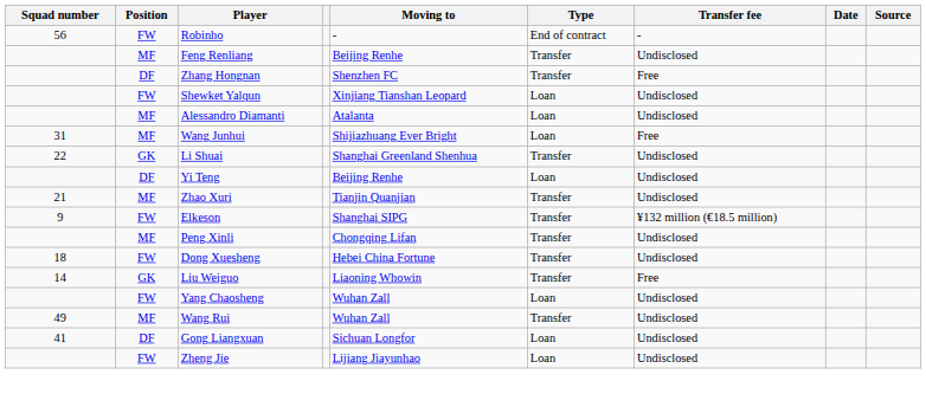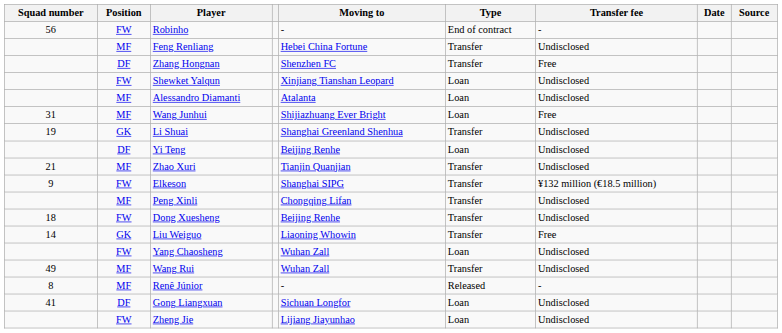 <table class="wikitable sortable" style="width:90%; text-align:left; font-size:95%;">
 <tr>
 <th>Squad number</th>
 <th>Position</th>
 <th>Player</th>
 <th></th>
 <th>Moving to</th>
 <th>Type</th>
 <th>Transfer fee</th>
 <th>Date</th>
 <th>Source</th>
 </tr>
 <tr>
 <td align=center>56</td>
 <td align=center><a href='#'>FW</a></td>
 <td align=left> <a href='#'>Robinho</a></td>
 <td align=center></td>
 <td align=left>-</td>
 <td>End of contract</td>
 <td>-</td>
 <td></td>
 <td align=center></td>
 </tr>
 <tr>
 <td align=center></td>
 <td align=center><a href='#'>MF</a></td>
 <td align=left> <a href='#'>Feng Renliang</a></td>
 <td align=center></td>
-<td align=left> <a href='#'>Beijing Renhe</a></td>
+<td align=left> <a href='#'>Hebei China Fortune</a></td>
 <td>Transfer</td>
 <td>Undisclosed</td>
 <td></td>
 <td align=center></td>
 </tr>
 <tr>
 <td align=center></td>
 <td align=center><a href='#'>DF</a></td>
 <td align=left> <a href='#'>Zhang Hongnan</a></td>
 <td align=center></td>
 <td align=left> <a href='#'>Shenzhen FC</a></td>
 <td>Transfer</td>
 <td>Free</td>
 <td></td>
 <td align=center></td>
 </tr>
 <tr>
 <td align=center></td>
 <td align=center><a href='#'>FW</a></td>
 <td align=left> <a href='#'>Shewket Yalqun</a></td>
 <td align=center></td>
 <td align=left> <a href='#'>Xinjiang Tianshan Leopard</a></td>
 <td>Loan</td>
 <td>Undisclosed</td>
 <td></td>
 <td></td>
 </tr>
 <tr>
 <td align=center></td>
 <td align=center><a href='#'>MF</a></td>
 <td align=left> <a href='#'>Alessandro Diamanti</a></td>
 <td align=center></td>
 <td align=left> <a href='#'>Atalanta</a></td>
 <td>Loan</td>
 <td>Undisclosed</td>
 <td></td>
 <td align=center></td>
 </tr>
 <tr>
 <td align=center>31</td>
 <td align=center><a href='#'>MF</a></td>
 <td align=left> <a href='#'>Wang Junhui</a></td>
 <td align=center></td>
 <td align=left> <a href='#'>Shijiazhuang Ever Bright</a></td>
 <td>Loan</td>
 <td>Free</td>
 <td></td>
 <td align=center></td>
 </tr>
 <tr>
-<td align=center>22</td>
+<td align=center>19</td>
 <td align=center><a href='#'>GK</a></td>
 <td align=left> <a href='#'>Li Shuai</a></td>
 <td align=center></td>
 <td align=left> <a href='#'>Shanghai Greenland Shenhua</a></td>
 <td>Transfer</td>
 <td>Undisclosed</td>
 <td></td>
 <td align=center></td>
 </tr>
 <tr>
 <td align=center></td>
 <td align=center><a href='#'>DF</a></td>
 <td align=left> <a href='#'>Yi Teng</a></td>
 <td align=center></td>
 <td align=left> <a href='#'>Beijing Renhe</a></td>
 <td>Loan</td>
 <td>Undisclosed</td>
 <td></td>
 <td align=center></td>
 </tr>
 <tr>
 <td align=center>21</td>
 <td align=center><a href='#'>MF</a></td>
 <td align=left> <a href='#'>Zhao Xuri</a></td>
 <td align=center></td>
 <td align=left> <a href='#'>Tianjin Quanjian</a></td>
 <td>Transfer</td>
 <td>Undisclosed</td>
 <td></td>
 <td align=center></td>
 </tr>
 <tr>
 <td align=center>9</td>
 <td align=center><a href='#'>FW</a></td>
 <td align=left> <a href='#'>Elkeson</a></td>
 <td align=center></td>
 <td align=left> <a href='#'>Shanghai SIPG</a></td>
 <td>Transfer</td>
 <td>¥132 million (€18.5 million)</td>
 <td></td>
 <td align=center></td>
 </tr>
 <tr>
 <td align=center></td>
 <td align=center><a href='#'>MF</a></td>
 <td align=left> <a href='#'>Peng Xinli</a></td>
 <td align=center></td>
 <td align=left> <a href='#'>Chongqing Lifan</a></td>
 <td>Transfer</td>
 <td>Undisclosed</td>
 <td></td>
 <td align=center></td>
 </tr>
 <tr>
 <td align=center>18</td>
 <td align=center><a href='#'>FW</a></td>
 <td align=left> <a href='#'>Dong Xuesheng</a></td>
 <td align=center></td>
-<td align=left> <a href='#'>Hebei China Fortune</a></td>
+<td align=left> <a href='#'>Beijing Renhe</a></td>
 <td>Transfer</td>
 <td>Undisclosed</td>
 <td></td>
 <td align=center></td>
 </tr>
 <tr>
 <td align=center>14</td>
 <td align=center><a href='#'>GK</a></td>
 <td align=left> <a href='#'>Liu Weiguo</a></td>
 <td align=center></td>
 <td align=left> <a href='#'>Liaoning Whowin</a></td>
 <td>Transfer</td>
 <td>Free</td>
 <td></td>
 <td align=center></td>
 </tr>
 <tr>
 <td align=center></td>
 <td align=center><a href='#'>FW</a></td>
 <td align=left> <a href='#'>Yang Chaosheng</a></td>
 <td align=center></td>
 <td align=left> <a href='#'>Wuhan Zall</a></td>
 <td>Loan</td>
 <td>Undisclosed</td>
 <td></td>
 <td align=center></td>
 </tr>
 <tr>
 <td align=center>49</td>
 <td align=center><a href='#'>MF</a></td>
 <td align=left> <a href='#'>Wang Rui</a></td>
 <td align=center></td>
 <td align=left> <a href='#'>Wuhan Zall</a></td>
 <td>Transfer</td>
 <td>Undisclosed</td>
 <td></td>
 <td align=center></td>
 </tr>
 <tr>
+<td align=center>8</td>
+<td align=center><a href='#'>MF</a></td>
+<td align=left> <a href='#'>Renê Júnior</a></td>
+<td align=center></td>
+<td align=left>-</td>
+<td>Released</td>
+<td>-</td>
+<td></td>
+<td align=center></td>
+</tr>
+<tr>
 <td align=center>41</td>
 <td align=center><a href='#'>DF</a></td>
 <td align=left> <a href='#'>Gong Liangxuan</a></td>
 <td align=center></td>
 <td align=left> <a href='#'>Sichuan Longfor</a></td>
 <td>Loan</td>
 <td>Undisclosed</td>
 <td></td>
 <td align=center></td>
 </tr>
 <tr>
 <td align=center></td>
 <td align=center><a href='#'>FW</a></td>
 <td align=left> <a href='#'>Zheng Jie</a></td>
 <td align=center></td>
 <td align=left> <a href='#'>Lijiang Jiayunhao</a></td>
 <td>Loan</td>
 <td>Undisclosed</td>
 <td></td>
 <td align=center></td>
 </tr>
 </table>
